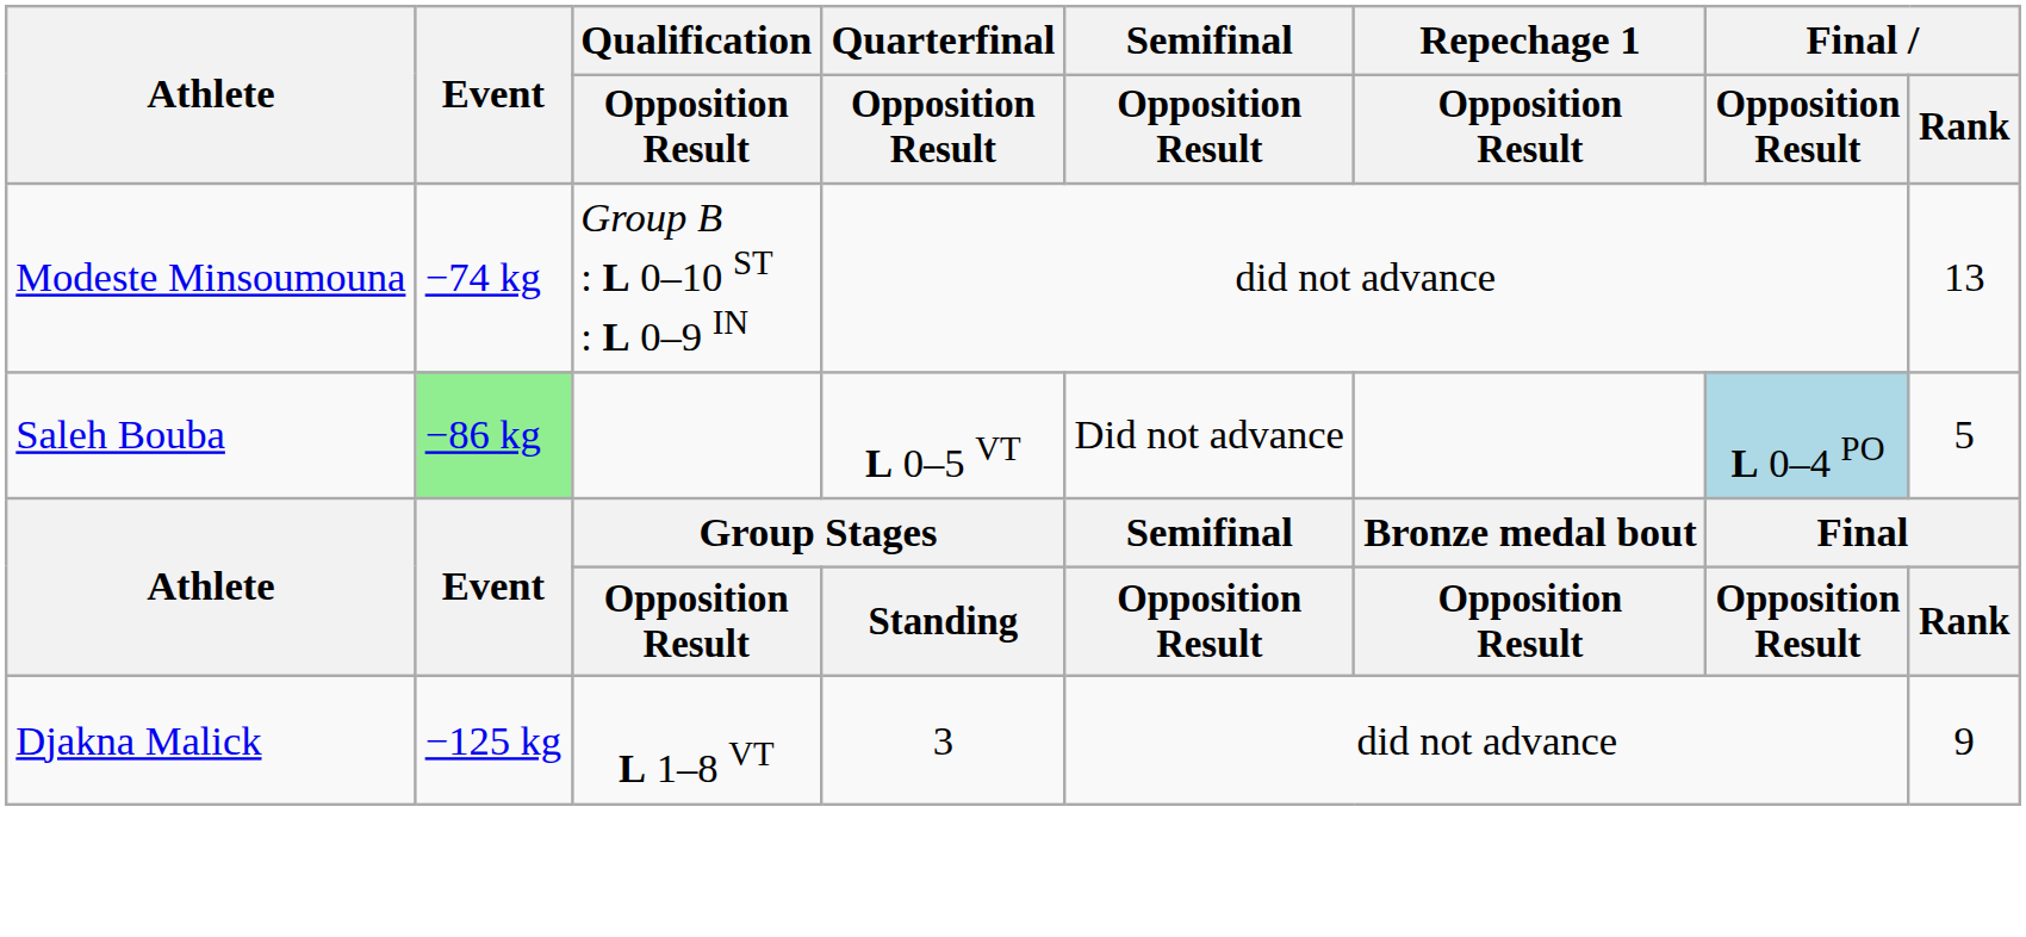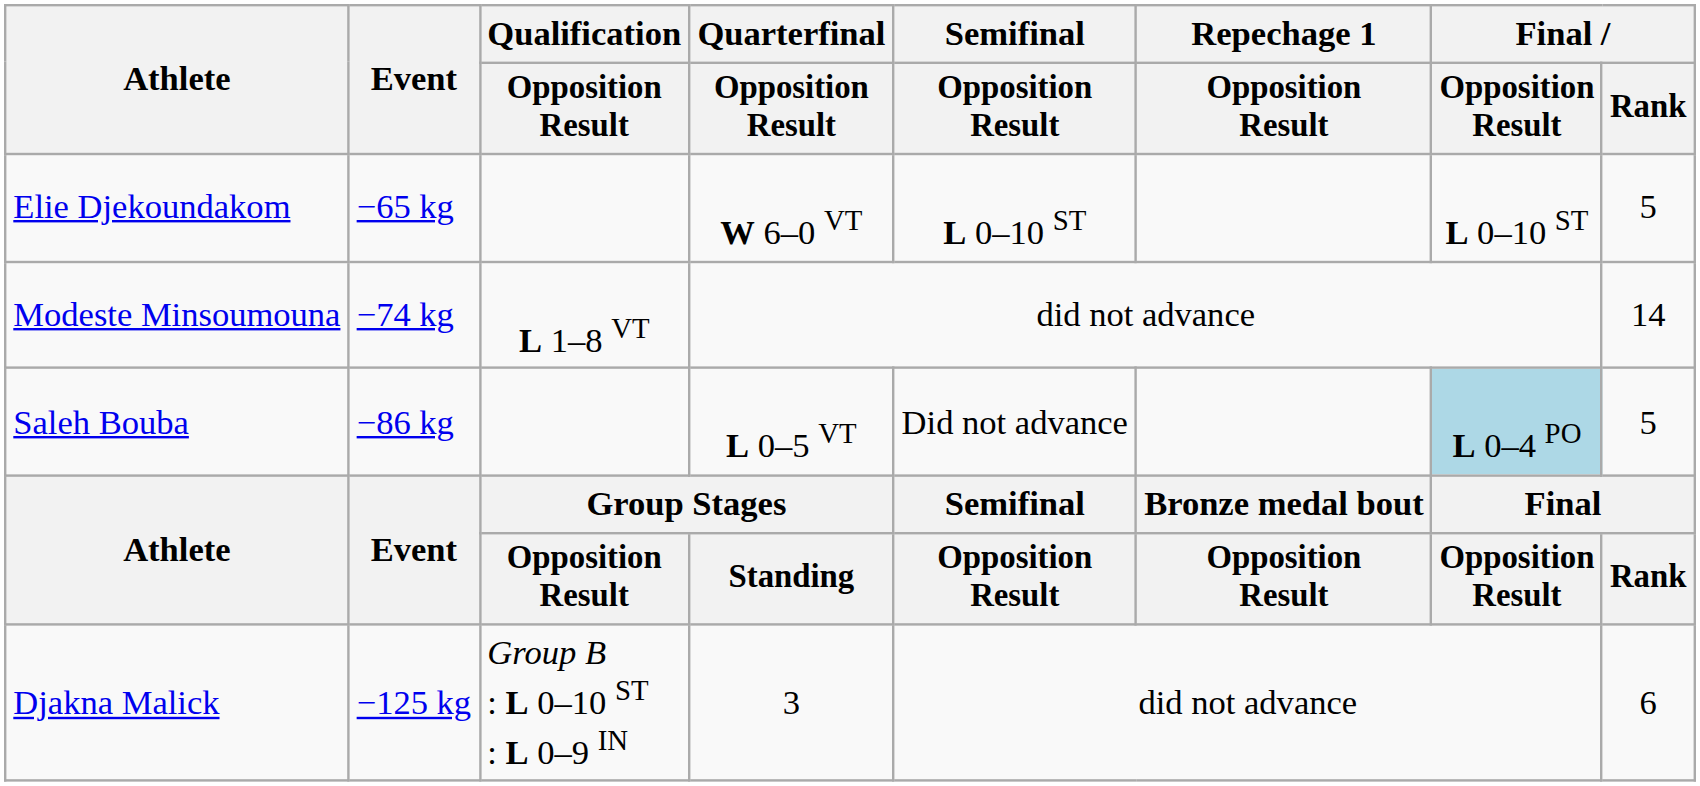 <table class="wikitable" style="font-size:90%">
 <tr>
 <th rowspan=2>Athlete</th>
 <th rowspan=2>Event</th>
 <th>Qualification</th>
 <th>Quarterfinal</th>
 <th>Semifinal</th>
 <th>Repechage 1</th>
 <th colspan=2>Final / </th>
 </tr>
 <tr style="font-size: 95%">
 <th>Opposition<br>Result</th>
 <th>Opposition<br>Result</th>
 <th>Opposition<br>Result</th>
 <th>Opposition<br>Result</th>
 <th>Opposition<br>Result</th>
 <th>Rank</th>
 </tr>
 <tr align=center>
+<td align=left><a href='#'>Elie Djekoundakom</a></td>
+<td align=left><a href='#'>−65 kg</a></td>
+<td></td>
+<td><br><strong>W</strong> 6–0 <sup>VT</sup></td>
+<td><br><strong>L</strong> 0–10 <sup>ST</sup></td>
+<td></td>
+<td><br><strong>L</strong> 0–10 <sup>ST</sup></td>
+<td>5</td>
+</tr>
+<tr align=center>
 <td align=left><a href='#'>Modeste Minsoumouna</a></td>
 <td align=left><a href='#'>−74 kg</a></td>
-<td align=left><em>Group B</em><br>: <strong>L</strong> 0–10 <sup>ST</sup><br>: <strong>L</strong> 0–9 <sup>IN</sup></td>
+<td><br><strong>L</strong> 1–8 <sup>VT</sup></td>
 <td colspan=4>did not advance</td>
-<td>13</td>
+<td>14</td>
 </tr>
 <tr align=center>
 <td align=left><a href='#'>Saleh Bouba</a></td>
-<td align=left style="background: lightgreen;"><a href='#'>−86 kg</a></td>
+<td align=left><a href='#'>−86 kg</a></td>
 <td></td>
 <td><br><strong>L</strong> 0–5 <sup>VT</sup></td>
 <td>Did not advance</td>
 <td></td>
 <td style="background: lightblue;"><br><strong>L</strong> 0–4 <sup>PO</sup></td>
 <td>5</td>
 </tr>
 <tr>
 <th rowspan=2>Athlete</th>
 <th rowspan=2>Event</th>
 <th colspan=2>Group Stages</th>
 <th>Semifinal</th>
 <th>Bronze medal bout</th>
 <th colspan=2>Final</th>
 </tr>
 <tr style="font-size:95%">
 <th>Opposition<br>Result</th>
 <th>Standing</th>
 <th>Opposition<br>Result</th>
 <th>Opposition<br>Result</th>
 <th>Opposition<br>Result</th>
 <th>Rank</th>
 </tr>
 <tr align=center>
 <td align=left><a href='#'>Djakna Malick</a></td>
 <td align=left><a href='#'>−125 kg</a></td>
-<td><br><strong>L</strong> 1–8 <sup>VT</sup></td>
+<td align=left><em>Group B</em><br>: <strong>L</strong> 0–10 <sup>ST</sup><br>: <strong>L</strong> 0–9 <sup>IN</sup></td>
 <td>3</td>
 <td colspan=3>did not advance</td>
-<td>9</td>
+<td>6</td>
 </tr>
 </table>
